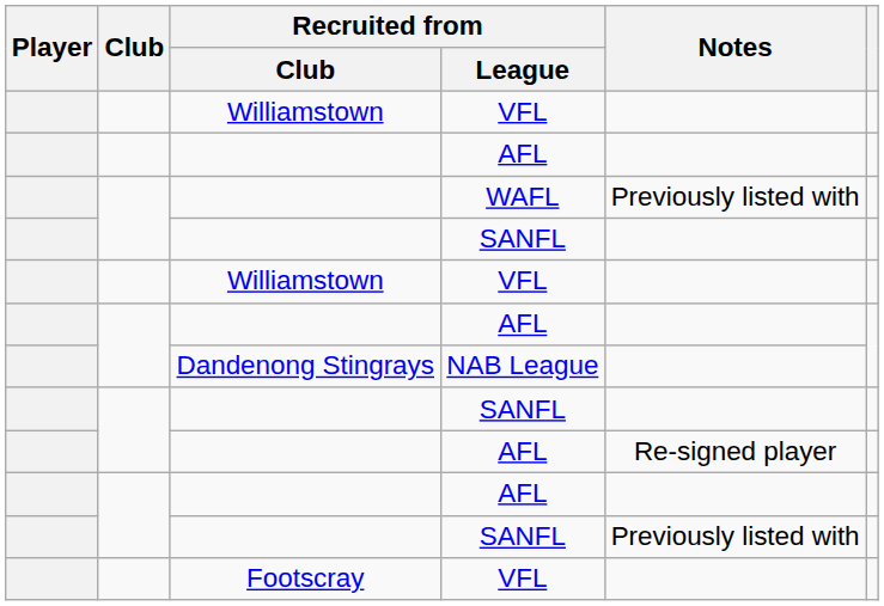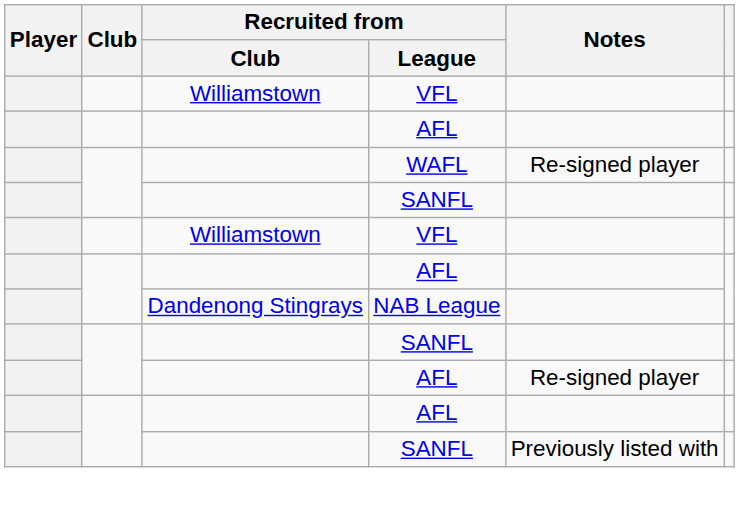 <table class="wikitable sortable plainrowheaders" style="text-align:center;">
 <tr>
 <th rowspan=2>Player</th>
 <th rowspan=2>Club</th>
 <th colspan=2>Recruited from</th>
 <th rowspan=2>Notes</th>
 <th rowspan=2 class="unsortable"></th>
 </tr>
 <tr>
 <th>Club</th>
 <th>League</th>
 </tr>
 <tr>
 <th scope="row"></th>
 <td></td>
 <td><a href='#'>Williamstown</a></td>
 <td><a href='#'>VFL</a></td>
 <td></td>
 <td></td>
 </tr>
 <tr>
 <th scope="row"></th>
 <td></td>
 <td></td>
 <td><a href='#'>AFL</a></td>
 <td></td>
 <td></td>
 </tr>
 <tr>
 <th scope="row"></th>
 <td rowspan=2></td>
 <td></td>
 <td><a href='#'>WAFL</a></td>
-<td>Previously listed with </td>
+<td>Re-signed player</td>
 <td></td>
 </tr>
 <tr>
 <th scope="row"></th>
 <td></td>
 <td><a href='#'>SANFL</a></td>
 <td></td>
 <td></td>
 </tr>
 <tr>
 <th scope="row"></th>
 <td></td>
 <td><a href='#'>Williamstown</a></td>
 <td><a href='#'>VFL</a></td>
 <td></td>
 <td></td>
 </tr>
 <tr>
 <th scope="row"></th>
 <td rowspan=2></td>
 <td></td>
 <td><a href='#'>AFL</a></td>
 <td></td>
 <td rowspan=2></td>
 </tr>
 <tr>
 <th scope="row"></th>
 <td><a href='#'>Dandenong Stingrays</a></td>
 <td><a href='#'>NAB League</a></td>
 <td></td>
 </tr>
 <tr>
 <th scope="row"></th>
 <td rowspan=2></td>
 <td></td>
 <td><a href='#'>SANFL</a></td>
 <td></td>
 <td></td>
 </tr>
 <tr>
 <th scope="row"></th>
 <td></td>
 <td><a href='#'>AFL</a></td>
 <td>Re-signed player</td>
 <td></td>
 </tr>
 <tr>
 <th scope="row"></th>
 <td rowspan=2></td>
 <td></td>
 <td><a href='#'>AFL</a></td>
 <td></td>
 <td></td>
 </tr>
 <tr>
 <th scope="row"></th>
 <td></td>
 <td><a href='#'>SANFL</a></td>
 <td>Previously listed with </td>
 <td></td>
 </tr>
-<tr>
-<th scope="row"></th>
-<td></td>
-<td><a href='#'>Footscray</a></td>
-<td><a href='#'>VFL</a></td>
-<td></td>
-<td></td>
-</tr>
 </table>
